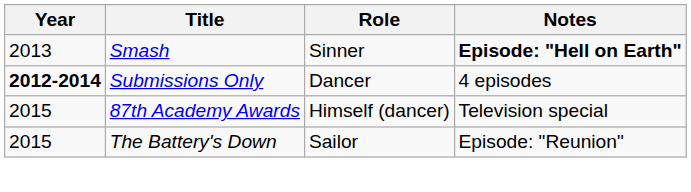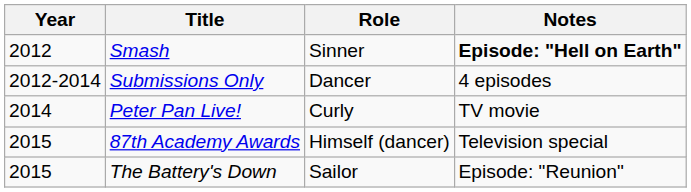 <table class="wikitable sortable">
 <tr>
 <th>Year</th>
 <th>Title</th>
 <th>Role</th>
 <th class="unsortable">Notes</th>
 </tr>
 <tr>
-<td>2013</td>
+<td>2012</td>
 <td><em><a href='#'>Smash</a></em></td>
 <td>Sinner</td>
 <td><strong>Episode: "Hell on Earth"</strong></td>
 </tr>
 <tr>
-<td><strong>2012-2014</strong></td>
+<td>2012-2014</td>
 <td><em><a href='#'>Submissions Only</a></em></td>
 <td>Dancer</td>
 <td>4 episodes</td>
+</tr>
+<tr>
+<td>2014</td>
+<td><em><a href='#'>Peter Pan Live!</a></em></td>
+<td>Curly</td>
+<td>TV movie</td>
 </tr>
 <tr>
 <td>2015</td>
 <td><em><a href='#'>87th Academy Awards</a></em></td>
 <td>Himself (dancer)</td>
 <td>Television special</td>
 </tr>
 <tr>
 <td>2015</td>
 <td><em>The Battery's Down</em></td>
 <td>Sailor</td>
 <td>Episode: "Reunion"</td>
 </tr>
 </table>
